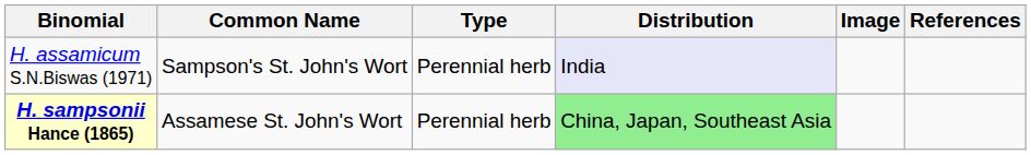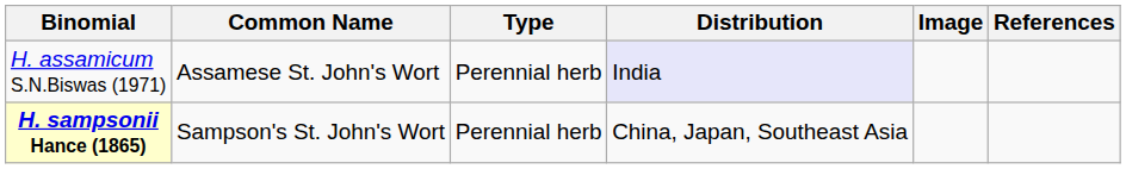 <table class="wikitable mw-collapsible ">
 <tr>
 <th>Binomial</th>
 <th>Common Name</th>
 <th>Type</th>
 <th>Distribution</th>
 <th>Image</th>
 <th>References</th>
 </tr>
 <tr>
 <td><em><a href='#'>H. assamicum</a></em><br><small>S.N.Biswas (1971)</small></td>
-<td>Sampson's St. John's Wort</td>
+<td>Assamese St. John's Wort</td>
 <td>Perennial herb</td>
 <td style="background: lavender;">India</td>
 <td></td>
 <td></td>
 </tr>
 <tr>
 <th scope="row" align="left" style="background:#FFFFCC;"><em><a href='#'>H. sampsonii</a></em><br><small>Hance (1865)</small></th>
-<td>Assamese St. John's Wort</td>
+<td>Sampson's St. John's Wort</td>
 <td>Perennial herb</td>
-<td style="background: lightgreen;">China, Japan, Southeast Asia</td>
+<td>China, Japan, Southeast Asia</td>
 <td></td>
 <td></td>
 </tr>
 </table>
